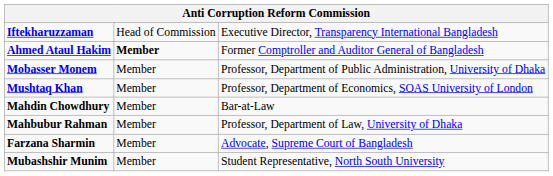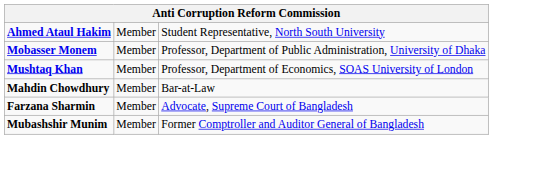 <table class="wikitable">
 <tr>
 <th colspan="3">Anti Corruption Reform Commission</th>
 </tr>
 <tr>
-<td><strong><a href='#'>Iftekharuzzaman</a></strong></td>
-<td>Head of Commission</td>
-<td>Executive Director, <a href='#'>Transparency International Bangladesh</a></td>
-</tr>
-<tr>
 <td><strong><a href='#'>Ahmed Ataul Hakim</a></strong></td>
-<td><strong>Member</strong></td>
-<td>Former <a href='#'>Comptroller and Auditor General of Bangladesh</a></td>
+<td>Member</td>
+<td>Student Representative, <a href='#'>North South University</a></td>
 </tr>
 <tr>
 <td><strong><a href='#'>Mobasser Monem</a></strong></td>
 <td>Member</td>
 <td>Professor, Department of Public Administration, <a href='#'>University of Dhaka</a></td>
 </tr>
 <tr>
 <td><a href='#'><strong>Mushtaq Khan</strong></a></td>
 <td>Member</td>
 <td>Professor, Department of Economics, <a href='#'>SOAS University of London</a></td>
 </tr>
 <tr>
 <td><strong>Mahdin Chowdhury</strong></td>
 <td>Member</td>
 <td>Bar-at-Law</td>
 </tr>
 <tr>
-<td><strong>Mahbubur Rahman</strong></td>
-<td>Member</td>
-<td>Professor, Department of Law, <a href='#'>University of Dhaka</a></td>
-</tr>
-<tr>
 <td><strong>Farzana Sharmin</strong></td>
 <td>Member</td>
 <td><a href='#'>Advocate</a>, <a href='#'>Supreme Court of Bangladesh</a></td>
 </tr>
 <tr>
 <td><strong>Mubashshir Munim</strong></td>
 <td>Member</td>
-<td>Student Representative, <a href='#'>North South University</a></td>
+<td>Former <a href='#'>Comptroller and Auditor General of Bangladesh</a></td>
 </tr>
 </table>
